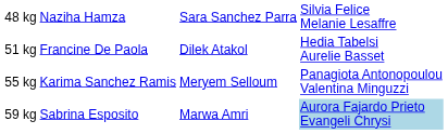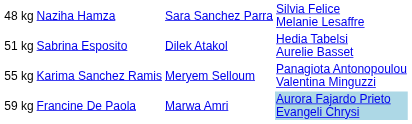 <table>
 <tr>
 <td>48 kg</td>
 <td> <a href='#'>Naziha Hamza</a></td>
 <td> <a href='#'>Sara Sanchez Parra</a></td>
 <td> <a href='#'>Silvia Felice</a> <br>  <a href='#'>Melanie Lesaffre</a></td>
 </tr>
 <tr>
 <td>51 kg</td>
-<td> <a href='#'>Francine De Paola</a></td>
+<td> <a href='#'>Sabrina Esposito</a></td>
 <td> <a href='#'>Dilek Atakol</a></td>
 <td> <a href='#'>Hedia Tabelsi</a> <br>  <a href='#'>Aurelie Basset</a></td>
 </tr>
 <tr>
 <td>55 kg</td>
 <td> <a href='#'>Karima Sanchez Ramis</a></td>
 <td> <a href='#'>Meryem Selloum</a></td>
 <td> <a href='#'>Panagiota Antonopoulou</a> <br>  <a href='#'>Valentina Minguzzi</a></td>
 </tr>
 <tr>
 <td>59 kg</td>
-<td> <a href='#'>Sabrina Esposito</a></td>
+<td> <a href='#'>Francine De Paola</a></td>
 <td> <a href='#'>Marwa Amri</a></td>
 <td style="background: lightblue;"> <a href='#'>Aurora Fajardo Prieto</a> <br>  <a href='#'>Evangeli Chrysi</a></td>
 </tr>
 </table>
